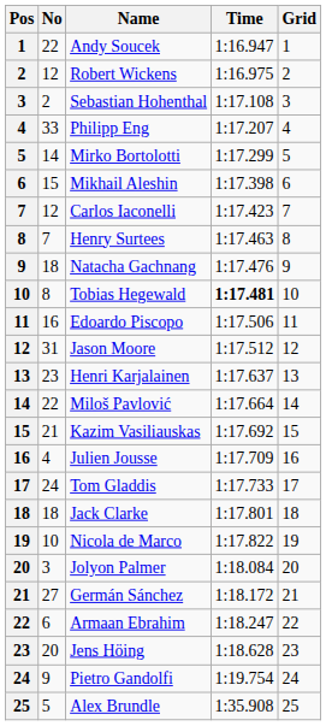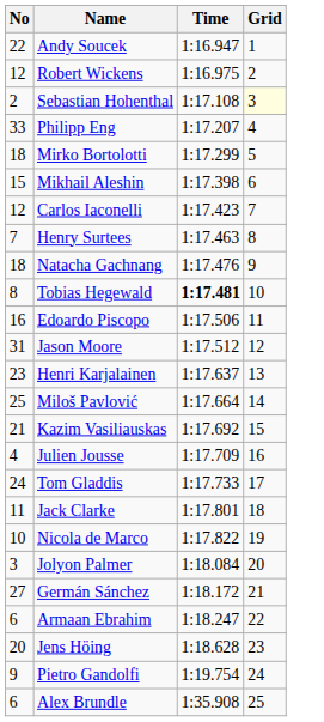 <table class="wikitable" style="font-size: 95%">
 <tr>
-<th>Pos</th>
 <th>No</th>
 <th>Name</th>
 <th>Time</th>
 <th>Grid</th>
 </tr>
 <tr>
-<th>1</th>
 <td>22</td>
 <td> <a href='#'>Andy Soucek</a></td>
 <td>1:16.947</td>
 <td>1</td>
 </tr>
 <tr>
-<th>2</th>
 <td>12</td>
 <td> <a href='#'>Robert Wickens</a></td>
 <td>1:16.975</td>
 <td>2</td>
 </tr>
 <tr>
-<th>3</th>
 <td>2</td>
 <td> <a href='#'>Sebastian Hohenthal</a></td>
 <td>1:17.108</td>
-<td>3</td>
+<td style="background: lightyellow;">3</td>
 </tr>
 <tr>
-<th>4</th>
 <td>33</td>
 <td> <a href='#'>Philipp Eng</a></td>
 <td>1:17.207</td>
 <td>4</td>
 </tr>
 <tr>
-<th>5</th>
-<td>14</td>
+<td>18</td>
 <td> <a href='#'>Mirko Bortolotti</a></td>
 <td>1:17.299</td>
 <td>5</td>
 </tr>
 <tr>
-<th>6</th>
 <td>15</td>
 <td> <a href='#'>Mikhail Aleshin</a></td>
 <td>1:17.398</td>
 <td>6</td>
 </tr>
 <tr>
-<th>7</th>
 <td>12</td>
 <td> <a href='#'>Carlos Iaconelli</a></td>
 <td>1:17.423</td>
 <td>7</td>
 </tr>
 <tr>
-<th>8</th>
 <td>7</td>
 <td> <a href='#'>Henry Surtees</a></td>
 <td>1:17.463</td>
 <td>8</td>
 </tr>
 <tr>
-<th>9</th>
 <td>18</td>
 <td> <a href='#'>Natacha Gachnang</a></td>
 <td>1:17.476</td>
 <td>9</td>
 </tr>
 <tr>
-<th>10</th>
 <td>8</td>
 <td> <a href='#'>Tobias Hegewald</a></td>
 <td><strong>1:17.481</strong></td>
 <td>10</td>
 </tr>
 <tr>
-<th>11</th>
 <td>16</td>
 <td> <a href='#'>Edoardo Piscopo</a></td>
 <td>1:17.506</td>
 <td>11</td>
 </tr>
 <tr>
-<th>12</th>
 <td>31</td>
 <td> <a href='#'>Jason Moore</a></td>
 <td>1:17.512</td>
 <td>12</td>
 </tr>
 <tr>
-<th>13</th>
 <td>23</td>
 <td> <a href='#'>Henri Karjalainen</a></td>
 <td>1:17.637</td>
 <td>13</td>
 </tr>
 <tr>
-<th>14</th>
-<td>22</td>
+<td>25</td>
 <td> <a href='#'>Miloš Pavlović</a></td>
 <td>1:17.664</td>
 <td>14</td>
 </tr>
 <tr>
-<th>15</th>
 <td>21</td>
 <td> <a href='#'>Kazim Vasiliauskas</a></td>
 <td>1:17.692</td>
 <td>15</td>
 </tr>
 <tr>
-<th>16</th>
 <td>4</td>
 <td> <a href='#'>Julien Jousse</a></td>
 <td>1:17.709</td>
 <td>16</td>
 </tr>
 <tr>
-<th>17</th>
 <td>24</td>
 <td> <a href='#'>Tom Gladdis</a></td>
 <td>1:17.733</td>
 <td>17</td>
 </tr>
 <tr>
-<th>18</th>
-<td>18</td>
+<td>11</td>
 <td> <a href='#'>Jack Clarke</a></td>
 <td>1:17.801</td>
 <td>18</td>
 </tr>
 <tr>
-<th>19</th>
 <td>10</td>
 <td> <a href='#'>Nicola de Marco</a></td>
 <td>1:17.822</td>
 <td>19</td>
 </tr>
 <tr>
-<th>20</th>
 <td>3</td>
 <td> <a href='#'>Jolyon Palmer</a></td>
 <td>1:18.084</td>
 <td>20</td>
 </tr>
 <tr>
-<th>21</th>
 <td>27</td>
 <td> <a href='#'>Germán Sánchez</a></td>
 <td>1:18.172</td>
 <td>21</td>
 </tr>
 <tr>
-<th>22</th>
 <td>6</td>
 <td> <a href='#'>Armaan Ebrahim</a></td>
 <td>1:18.247</td>
 <td>22</td>
 </tr>
 <tr>
-<th>23</th>
 <td>20</td>
 <td> <a href='#'>Jens Höing</a></td>
 <td>1:18.628</td>
 <td>23</td>
 </tr>
 <tr>
-<th>24</th>
 <td>9</td>
 <td> <a href='#'>Pietro Gandolfi</a></td>
 <td>1:19.754</td>
 <td>24</td>
 </tr>
 <tr>
-<th>25</th>
-<td>5</td>
+<td>6</td>
 <td> <a href='#'>Alex Brundle</a></td>
 <td>1:35.908</td>
 <td>25</td>
 </tr>
 </table>
